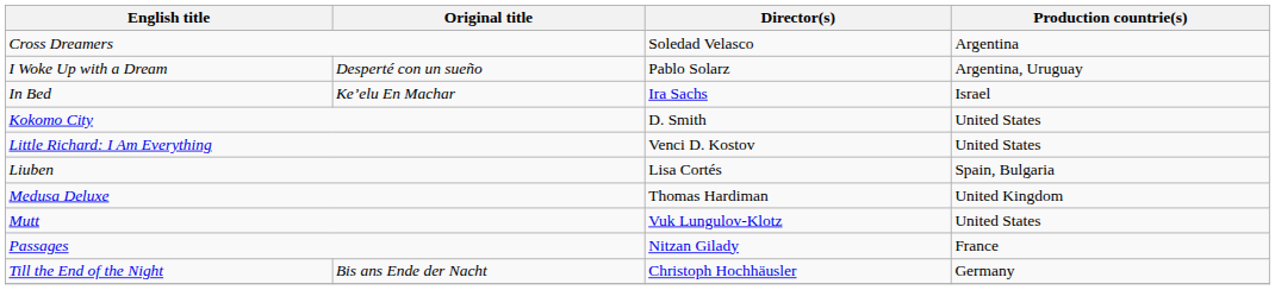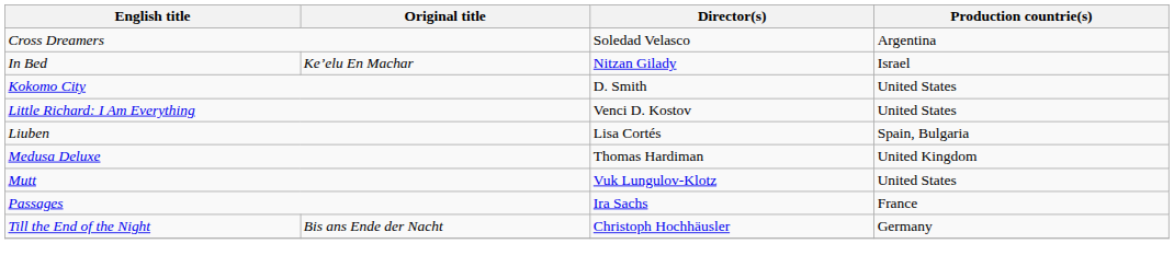 <table class="sortable wikitable" style="width:100%; margin-bottom:4px" cellpadding="5">
 <tr>
 <th scope="col">English title</th>
 <th scope="col">Original title</th>
 <th scope="col">Director(s)</th>
 <th scope="col">Production countrie(s)</th>
 </tr>
 <tr>
 <td colspan="2"><em>Cross Dreamers</em></td>
 <td>Soledad Velasco</td>
 <td>Argentina</td>
 </tr>
 <tr>
-<td><em>I Woke Up with a Dream</em></td>
-<td><em>Desperté con un sueño</em></td>
-<td>Pablo Solarz</td>
-<td>Argentina, Uruguay</td>
-</tr>
-<tr>
 <td><em>In Bed</em></td>
 <td><em>Ke’elu En Machar</em></td>
-<td><a href='#'>Ira Sachs</a></td>
+<td><a href='#'>Nitzan Gilady</a></td>
 <td>Israel</td>
 </tr>
 <tr>
 <td colspan="2"><em><a href='#'>Kokomo City</a></em></td>
 <td>D. Smith</td>
 <td>United States</td>
 </tr>
 <tr>
 <td colspan="2"><em><a href='#'>Little Richard: I Am Everything</a></em></td>
 <td>Venci D. Kostov</td>
 <td>United States</td>
 </tr>
 <tr>
 <td colspan="2"><em>Liuben</em></td>
 <td>Lisa Cortés</td>
 <td>Spain, Bulgaria</td>
 </tr>
 <tr>
 <td colspan="2"><em><a href='#'>Medusa Deluxe</a></em></td>
 <td>Thomas Hardiman</td>
 <td>United Kingdom</td>
 </tr>
 <tr>
 <td colspan="2"><em><a href='#'>Mutt</a></em></td>
 <td><a href='#'>Vuk Lungulov-Klotz</a></td>
 <td>United States</td>
 </tr>
 <tr>
 <td colspan="2"><em><a href='#'>Passages</a></em></td>
-<td><a href='#'>Nitzan Gilady</a></td>
+<td><a href='#'>Ira Sachs</a></td>
 <td>France</td>
 </tr>
 <tr>
 <td><em><a href='#'>Till the End of the Night</a></em></td>
 <td><em>Bis ans Ende der Nacht</em></td>
 <td><a href='#'>Christoph Hochhäusler</a></td>
 <td>Germany</td>
 </tr>
 <tr>
 </tr>
 </table>
